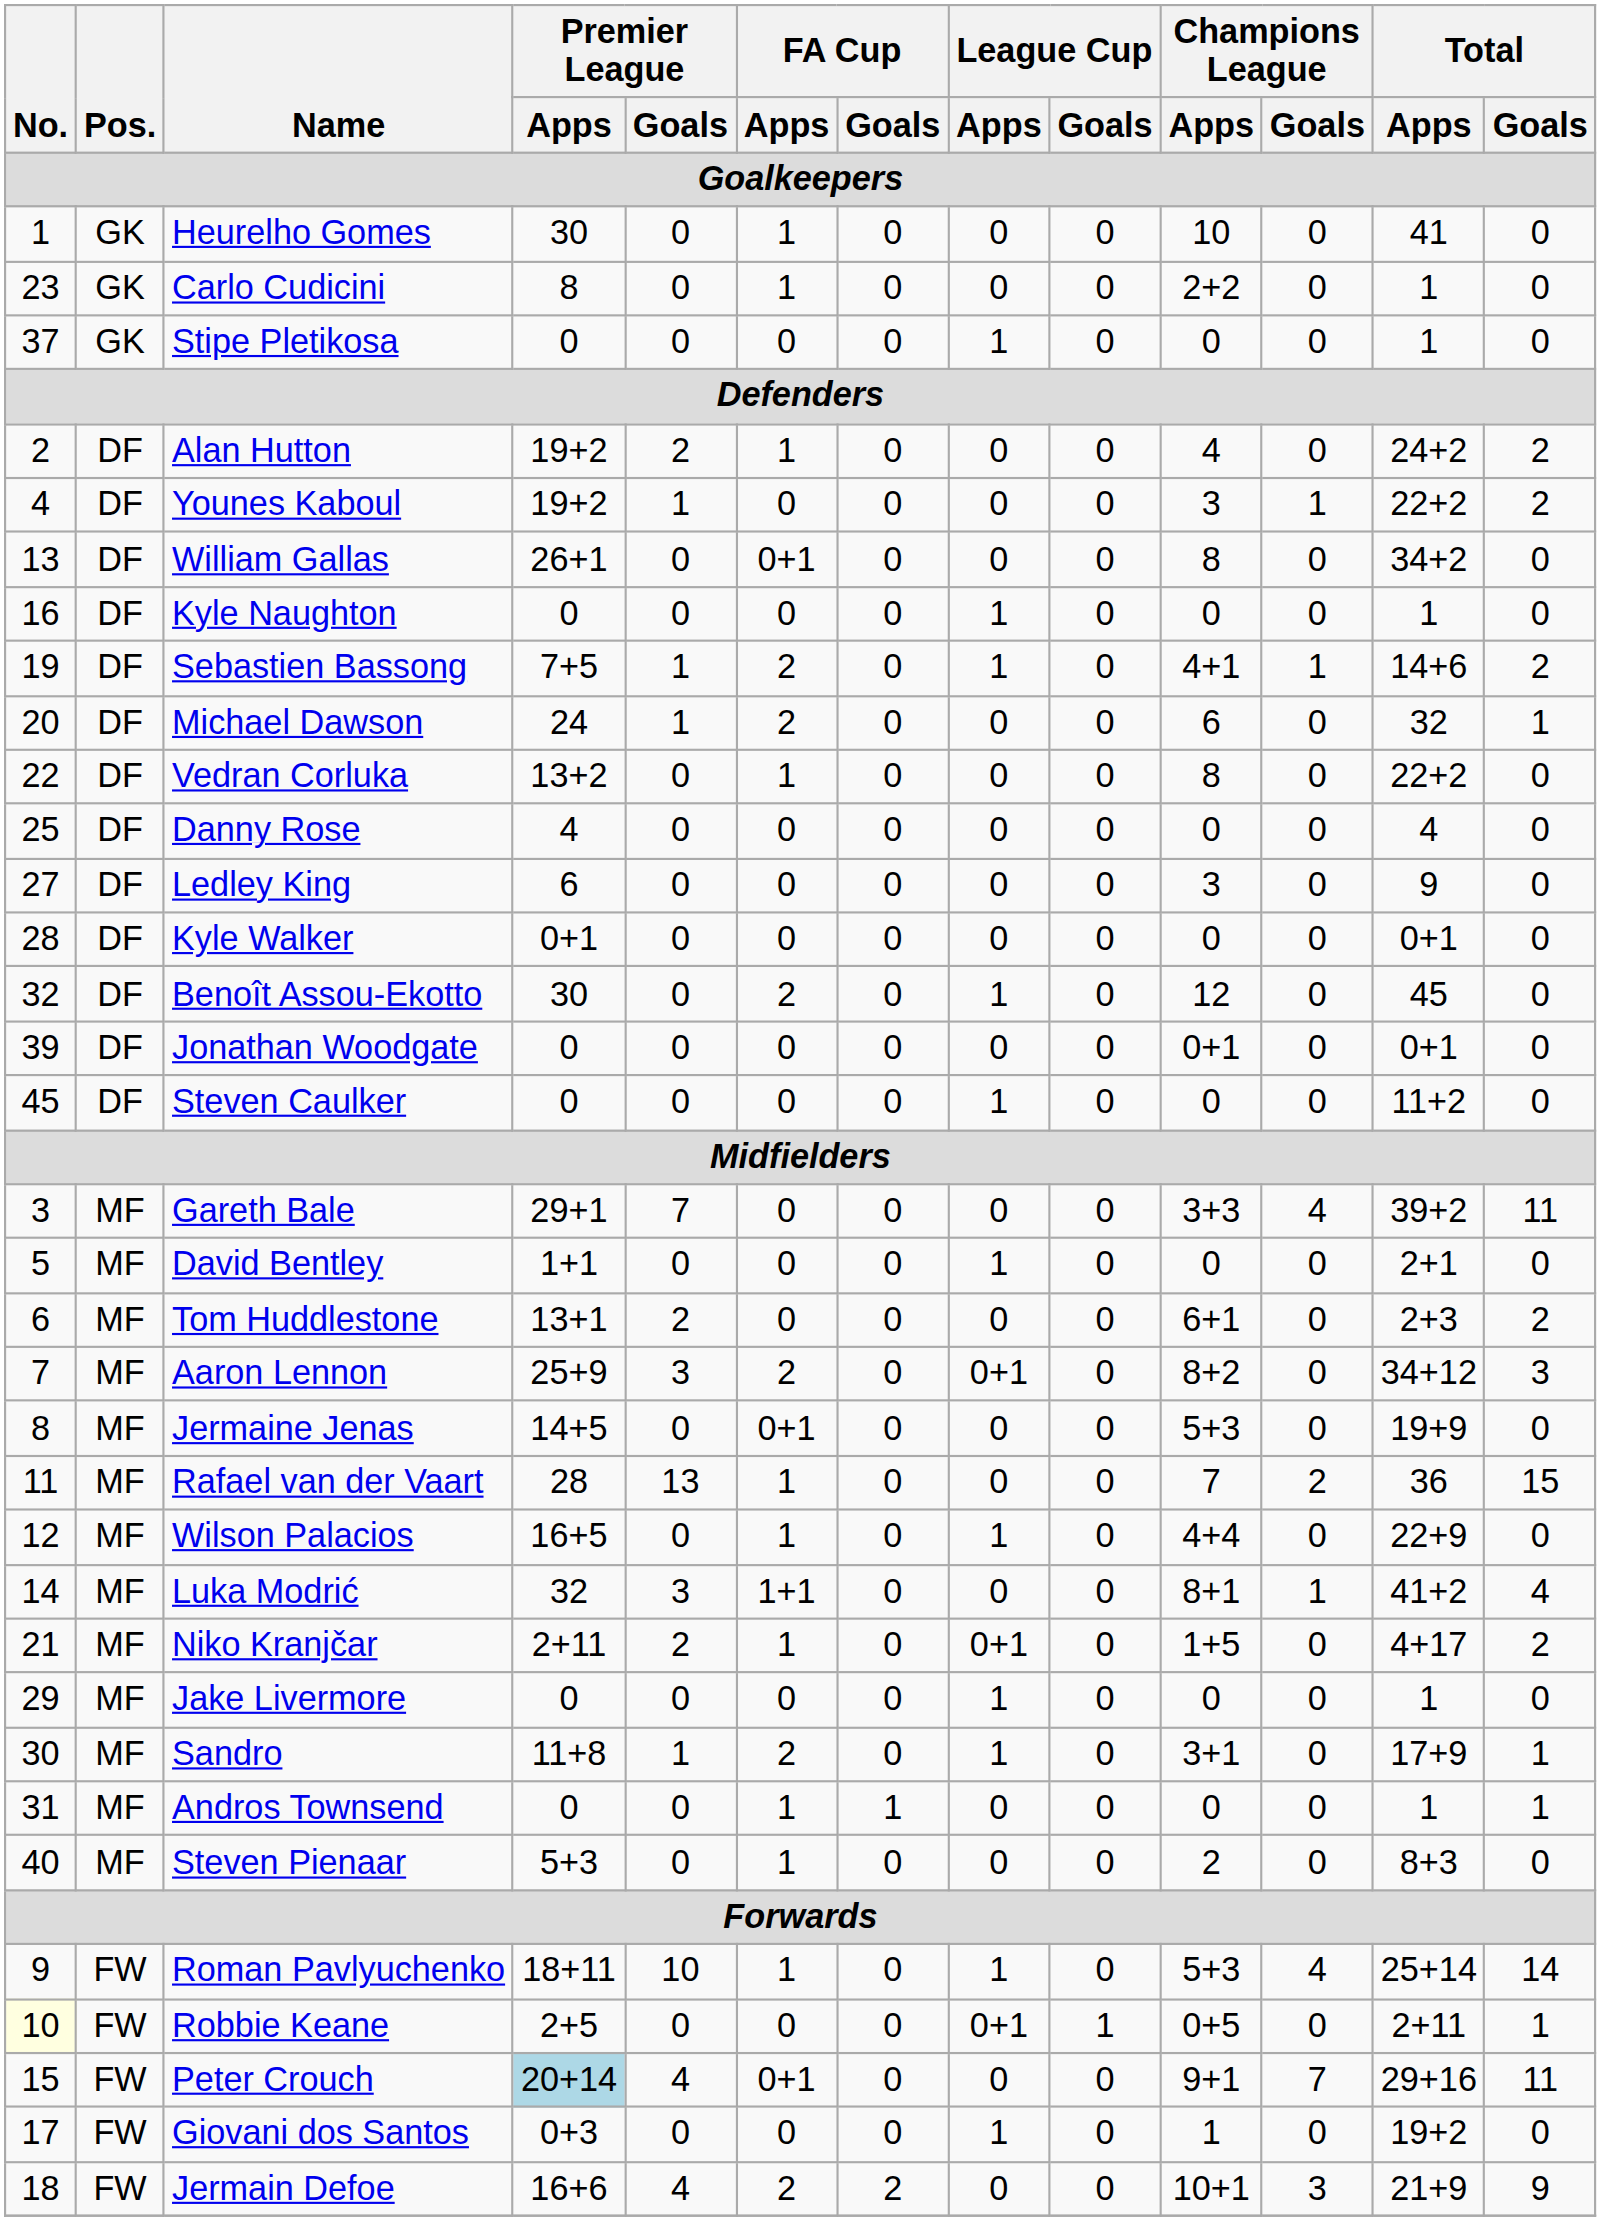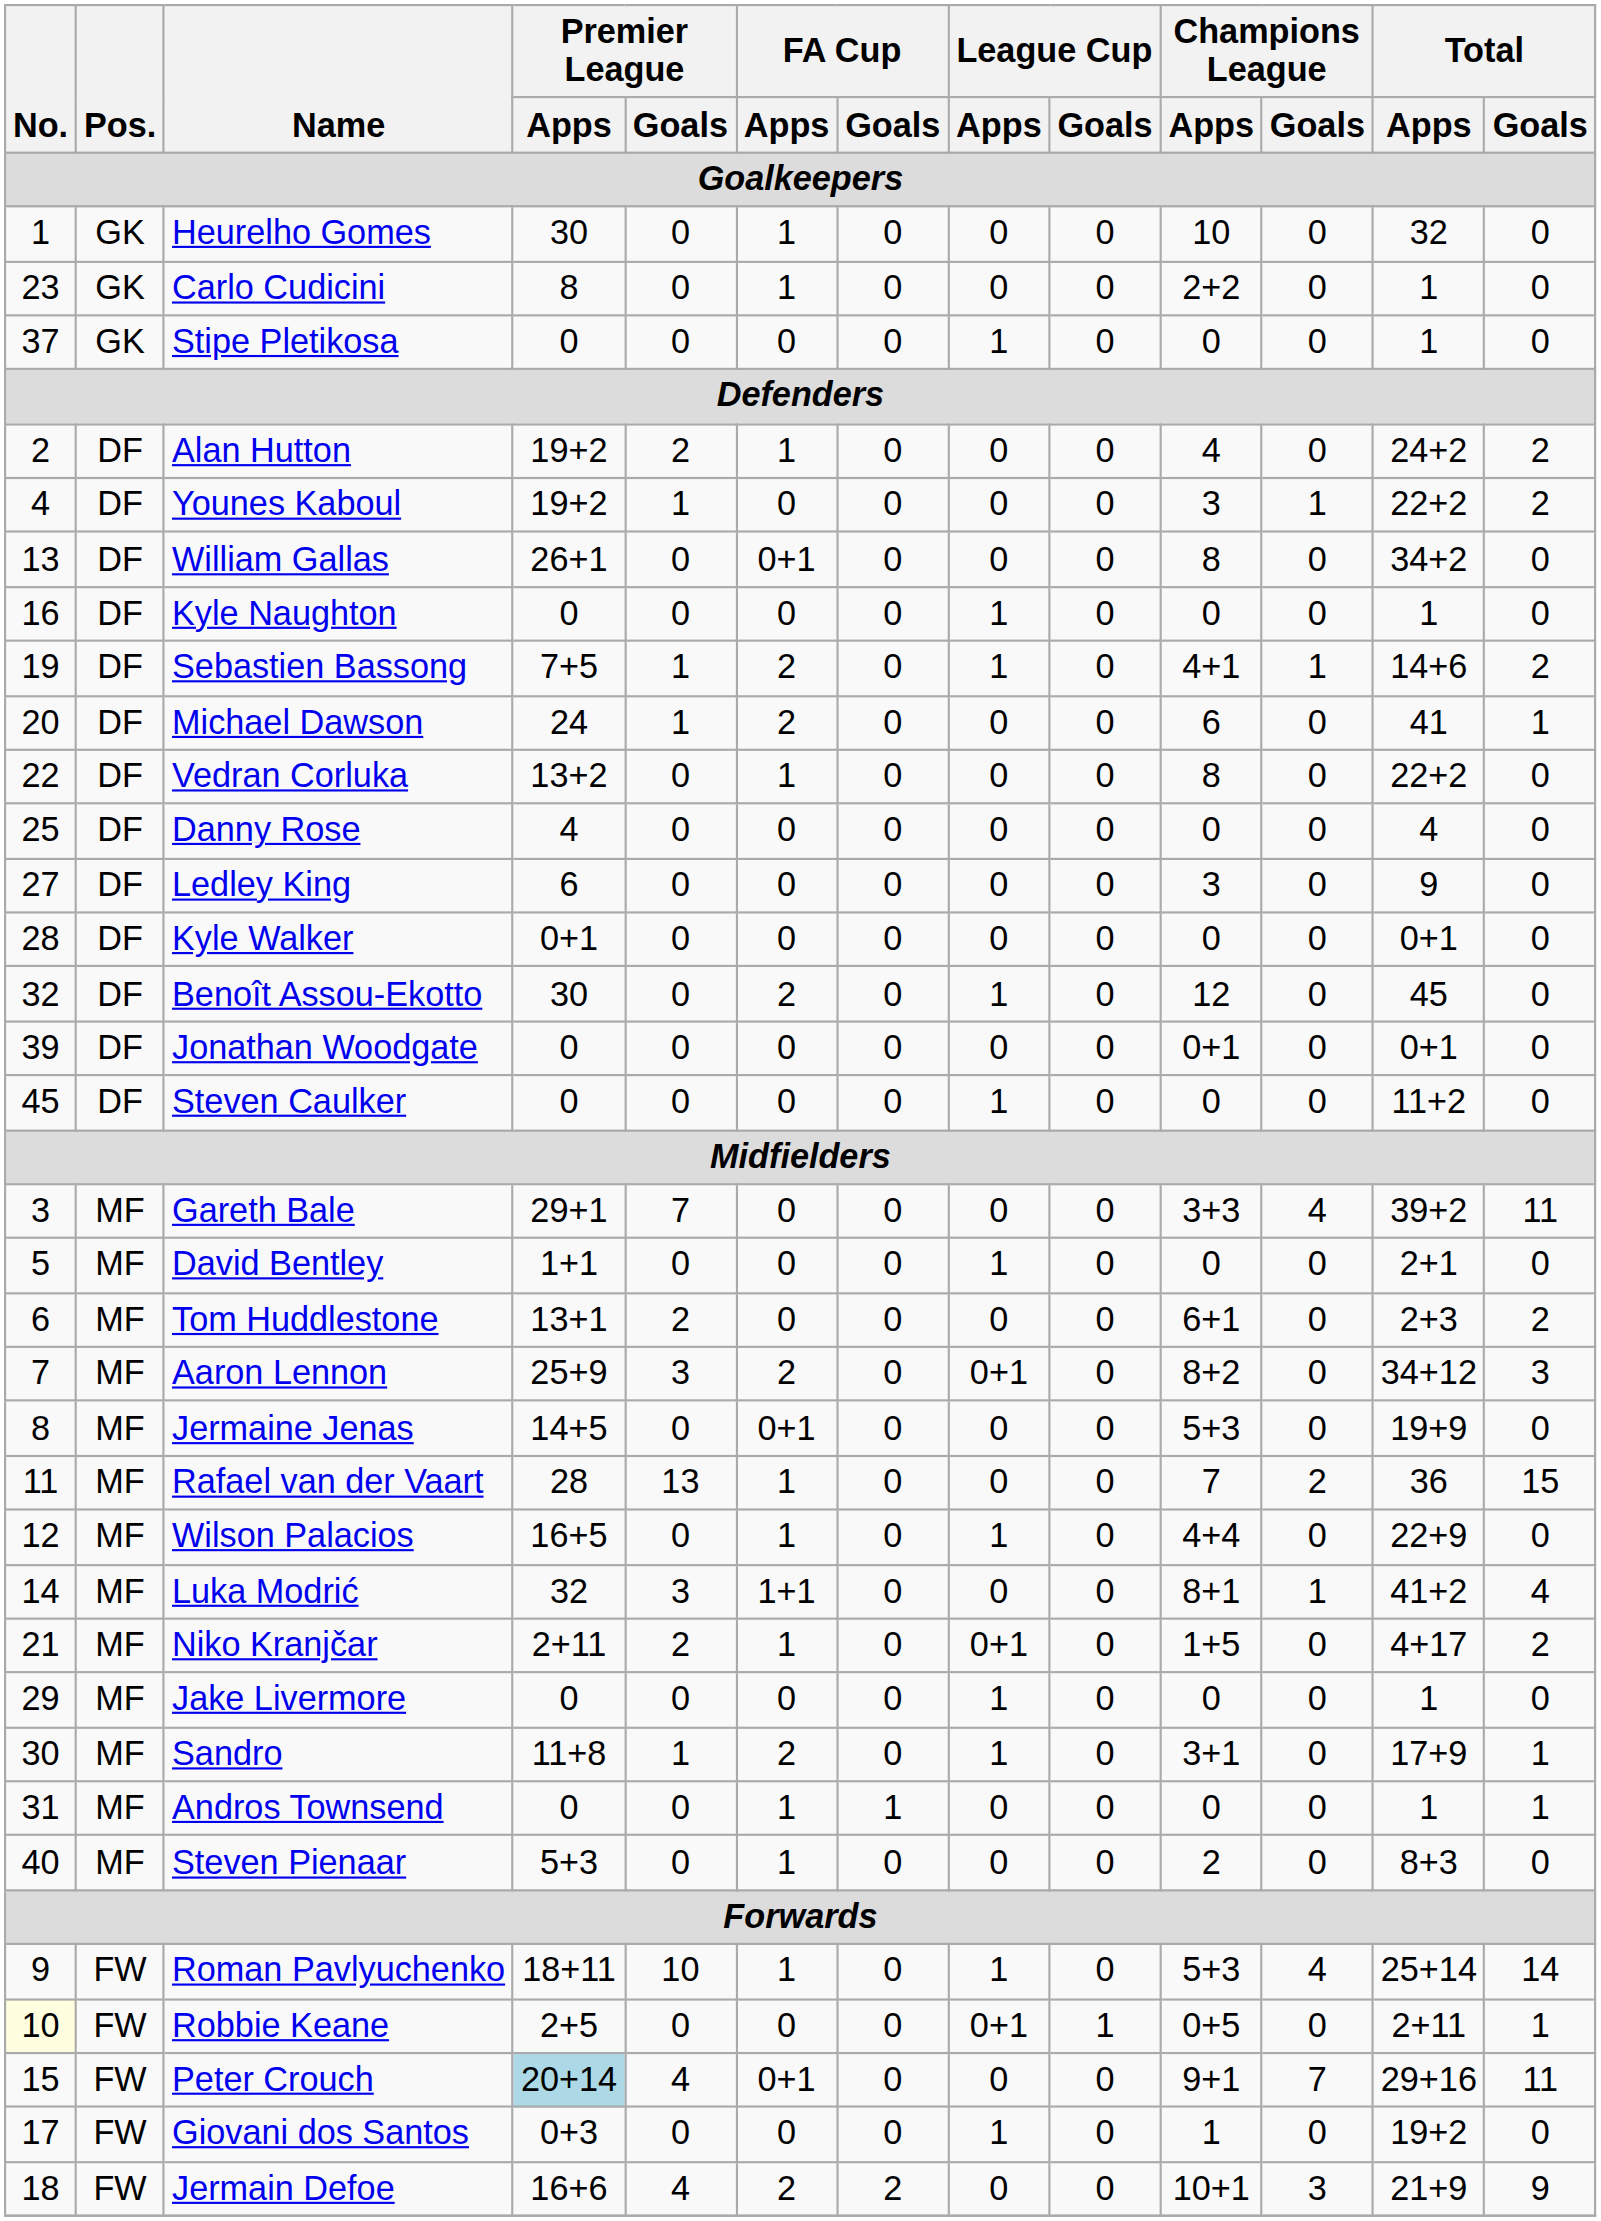 <table class="wikitable" style="text-align:center">
 <tr>
 <th rowspan="2" style="vertical-align:bottom;">No.</th>
 <th rowspan="2" style="vertical-align:bottom;">Pos.</th>
 <th rowspan="2" style="vertical-align:bottom;">Name</th>
 <th colspan="2" style="width:85px;">Premier League</th>
 <th colspan="2" style="width:85px;">FA Cup</th>
 <th colspan="2" style="width:85px;">League Cup</th>
 <th colspan="2" style="width:85px;">Champions League</th>
 <th colspan="2" style="width:85px;">Total</th>
 </tr>
 <tr>
 <th>Apps</th>
 <th>Goals</th>
 <th>Apps</th>
 <th>Goals</th>
 <th>Apps</th>
 <th>Goals</th>
 <th>Apps</th>
 <th>Goals</th>
 <th>Apps</th>
 <th>Goals</th>
 </tr>
 <tr>
 <th colspan=14 style=background:#dcdcdc; text-align:center><em>Goalkeepers</em></th>
 </tr>
 <tr>
 <td>1</td>
 <td>GK</td>
 <td align="left"> <a href='#'>Heurelho Gomes</a></td>
 <td>30</td>
 <td>0</td>
 <td>1</td>
 <td>0</td>
 <td>0</td>
 <td>0</td>
 <td>10</td>
 <td>0</td>
-<td>41</td>
+<td>32</td>
 <td>0</td>
 </tr>
 <tr>
 <td>23</td>
 <td>GK</td>
 <td align="left"> <a href='#'>Carlo Cudicini</a></td>
 <td>8</td>
 <td>0</td>
 <td>1</td>
 <td>0</td>
 <td>0</td>
 <td>0</td>
 <td>2+2</td>
 <td>0</td>
 <td>1</td>
 <td>0</td>
 </tr>
 <tr>
 <td>37</td>
 <td>GK</td>
 <td align="left"> <a href='#'>Stipe Pletikosa</a></td>
 <td>0</td>
 <td>0</td>
 <td>0</td>
 <td>0</td>
 <td>1</td>
 <td>0</td>
 <td>0</td>
 <td>0</td>
 <td>1</td>
 <td>0</td>
 </tr>
 <tr>
 <th colspan=14 style=background:#dcdcdc; text-align:center><em>Defenders</em></th>
 </tr>
 <tr>
 <td>2</td>
 <td>DF</td>
 <td align="left"> <a href='#'>Alan Hutton</a></td>
 <td>19+2</td>
 <td>2</td>
 <td>1</td>
 <td>0</td>
 <td>0</td>
 <td>0</td>
 <td>4</td>
 <td>0</td>
 <td>24+2</td>
 <td>2</td>
 </tr>
 <tr>
 <td>4</td>
 <td>DF</td>
 <td align="left"> <a href='#'>Younes Kaboul</a></td>
 <td>19+2</td>
 <td>1</td>
 <td>0</td>
 <td>0</td>
 <td>0</td>
 <td>0</td>
 <td>3</td>
 <td>1</td>
 <td>22+2</td>
 <td>2</td>
 </tr>
 <tr>
 <td>13</td>
 <td>DF</td>
 <td align="left"> <a href='#'>William Gallas</a></td>
 <td>26+1</td>
 <td>0</td>
 <td>0+1</td>
 <td>0</td>
 <td>0</td>
 <td>0</td>
 <td>8</td>
 <td>0</td>
 <td>34+2</td>
 <td>0</td>
 </tr>
 <tr>
 <td>16</td>
 <td>DF</td>
 <td align="left"> <a href='#'>Kyle Naughton</a></td>
 <td>0</td>
 <td>0</td>
 <td>0</td>
 <td>0</td>
 <td>1</td>
 <td>0</td>
 <td>0</td>
 <td>0</td>
 <td>1</td>
 <td>0</td>
 </tr>
 <tr>
 <td>19</td>
 <td>DF</td>
 <td align="left"> <a href='#'>Sebastien Bassong</a></td>
 <td>7+5</td>
 <td>1</td>
 <td>2</td>
 <td>0</td>
 <td>1</td>
 <td>0</td>
 <td>4+1</td>
 <td>1</td>
 <td>14+6</td>
 <td>2</td>
 </tr>
 <tr>
 <td>20</td>
 <td>DF</td>
 <td align="left"> <a href='#'>Michael Dawson</a></td>
 <td>24</td>
 <td>1</td>
 <td>2</td>
 <td>0</td>
 <td>0</td>
 <td>0</td>
 <td>6</td>
 <td>0</td>
-<td>32</td>
+<td>41</td>
 <td>1</td>
 </tr>
 <tr>
 <td>22</td>
 <td>DF</td>
 <td align="left"> <a href='#'>Vedran Corluka</a></td>
 <td>13+2</td>
 <td>0</td>
 <td>1</td>
 <td>0</td>
 <td>0</td>
 <td>0</td>
 <td>8</td>
 <td>0</td>
 <td>22+2</td>
 <td>0</td>
 </tr>
 <tr>
 <td>25</td>
 <td>DF</td>
 <td align="left"> <a href='#'>Danny Rose</a></td>
 <td>4</td>
 <td>0</td>
 <td>0</td>
 <td>0</td>
 <td>0</td>
 <td>0</td>
 <td>0</td>
 <td>0</td>
 <td>4</td>
 <td>0</td>
 </tr>
 <tr>
 <td>27</td>
 <td>DF</td>
 <td align="left"> <a href='#'>Ledley King</a></td>
 <td>6</td>
 <td>0</td>
 <td>0</td>
 <td>0</td>
 <td>0</td>
 <td>0</td>
 <td>3</td>
 <td>0</td>
 <td>9</td>
 <td>0</td>
 </tr>
 <tr>
 <td>28</td>
 <td>DF</td>
 <td align="left"> <a href='#'>Kyle Walker</a></td>
 <td>0+1</td>
 <td>0</td>
 <td>0</td>
 <td>0</td>
 <td>0</td>
 <td>0</td>
 <td>0</td>
 <td>0</td>
 <td>0+1</td>
 <td>0</td>
 </tr>
 <tr>
 <td>32</td>
 <td>DF</td>
 <td align="left"> <a href='#'>Benoît Assou-Ekotto</a></td>
 <td>30</td>
 <td>0</td>
 <td>2</td>
 <td>0</td>
 <td>1</td>
 <td>0</td>
 <td>12</td>
 <td>0</td>
 <td>45</td>
 <td>0</td>
 </tr>
 <tr>
 <td>39</td>
 <td>DF</td>
 <td align="left"> <a href='#'>Jonathan Woodgate</a></td>
 <td>0</td>
 <td>0</td>
 <td>0</td>
 <td>0</td>
 <td>0</td>
 <td>0</td>
 <td>0+1</td>
 <td>0</td>
 <td>0+1</td>
 <td>0</td>
 </tr>
 <tr>
 <td>45</td>
 <td>DF</td>
 <td align="left"> <a href='#'>Steven Caulker</a></td>
 <td>0</td>
 <td>0</td>
 <td>0</td>
 <td>0</td>
 <td>1</td>
 <td>0</td>
 <td>0</td>
 <td>0</td>
 <td>11+2</td>
 <td>0</td>
 </tr>
 <tr>
 <th colspan=14 style=background:#dcdcdc; text-align:center><em>Midfielders</em></th>
 </tr>
 <tr>
 <td>3</td>
 <td>MF</td>
 <td align="left"> <a href='#'>Gareth Bale</a></td>
 <td>29+1</td>
 <td>7</td>
 <td>0</td>
 <td>0</td>
 <td>0</td>
 <td>0</td>
 <td>3+3</td>
 <td>4</td>
 <td>39+2</td>
 <td>11</td>
 </tr>
 <tr>
 <td>5</td>
 <td>MF</td>
 <td align="left"> <a href='#'>David Bentley</a></td>
 <td>1+1</td>
 <td>0</td>
 <td>0</td>
 <td>0</td>
 <td>1</td>
 <td>0</td>
 <td>0</td>
 <td>0</td>
 <td>2+1</td>
 <td>0</td>
 </tr>
 <tr>
 <td>6</td>
 <td>MF</td>
 <td align="left"> <a href='#'>Tom Huddlestone</a></td>
 <td>13+1</td>
 <td>2</td>
 <td>0</td>
 <td>0</td>
 <td>0</td>
 <td>0</td>
 <td>6+1</td>
 <td>0</td>
 <td>2+3</td>
 <td>2</td>
 </tr>
 <tr>
 <td>7</td>
 <td>MF</td>
 <td align="left"> <a href='#'>Aaron Lennon</a></td>
 <td>25+9</td>
 <td>3</td>
 <td>2</td>
 <td>0</td>
 <td>0+1</td>
 <td>0</td>
 <td>8+2</td>
 <td>0</td>
 <td>34+12</td>
 <td>3</td>
 </tr>
 <tr>
 <td>8</td>
 <td>MF</td>
 <td align="left"> <a href='#'>Jermaine Jenas</a></td>
 <td>14+5</td>
 <td>0</td>
 <td>0+1</td>
 <td>0</td>
 <td>0</td>
 <td>0</td>
 <td>5+3</td>
 <td>0</td>
 <td>19+9</td>
 <td>0</td>
 </tr>
 <tr>
 <td>11</td>
 <td>MF</td>
 <td align="left"> <a href='#'>Rafael van der Vaart</a></td>
 <td>28</td>
 <td>13</td>
 <td>1</td>
 <td>0</td>
 <td>0</td>
 <td>0</td>
 <td>7</td>
 <td>2</td>
 <td>36</td>
 <td>15</td>
 </tr>
 <tr>
 <td>12</td>
 <td>MF</td>
 <td align="left"> <a href='#'>Wilson Palacios</a></td>
 <td>16+5</td>
 <td>0</td>
 <td>1</td>
 <td>0</td>
 <td>1</td>
 <td>0</td>
 <td>4+4</td>
 <td>0</td>
 <td>22+9</td>
 <td>0</td>
 </tr>
 <tr>
 <td>14</td>
 <td>MF</td>
 <td align="left"> <a href='#'>Luka Modrić</a></td>
 <td>32</td>
 <td>3</td>
 <td>1+1</td>
 <td>0</td>
 <td>0</td>
 <td>0</td>
 <td>8+1</td>
 <td>1</td>
 <td>41+2</td>
 <td>4</td>
 </tr>
 <tr>
 <td>21</td>
 <td>MF</td>
 <td align="left"> <a href='#'>Niko Kranjčar</a></td>
 <td>2+11</td>
 <td>2</td>
 <td>1</td>
 <td>0</td>
 <td>0+1</td>
 <td>0</td>
 <td>1+5</td>
 <td>0</td>
 <td>4+17</td>
 <td>2</td>
 </tr>
 <tr>
 <td>29</td>
 <td>MF</td>
 <td align="left"> <a href='#'>Jake Livermore</a></td>
 <td>0</td>
 <td>0</td>
 <td>0</td>
 <td>0</td>
 <td>1</td>
 <td>0</td>
 <td>0</td>
 <td>0</td>
 <td>1</td>
 <td>0</td>
 </tr>
 <tr>
 <td>30</td>
 <td>MF</td>
 <td align="left"> <a href='#'>Sandro</a></td>
 <td>11+8</td>
 <td>1</td>
 <td>2</td>
 <td>0</td>
 <td>1</td>
 <td>0</td>
 <td>3+1</td>
 <td>0</td>
 <td>17+9</td>
 <td>1</td>
 </tr>
 <tr>
 <td>31</td>
 <td>MF</td>
 <td align="left"> <a href='#'>Andros Townsend</a></td>
 <td>0</td>
 <td>0</td>
 <td>1</td>
 <td>1</td>
 <td>0</td>
 <td>0</td>
 <td>0</td>
 <td>0</td>
 <td>1</td>
 <td>1</td>
 </tr>
 <tr>
 <td>40</td>
 <td>MF</td>
 <td align="left"> <a href='#'>Steven Pienaar</a></td>
 <td>5+3</td>
 <td>0</td>
 <td>1</td>
 <td>0</td>
 <td>0</td>
 <td>0</td>
 <td>2</td>
 <td>0</td>
 <td>8+3</td>
 <td>0</td>
 </tr>
 <tr>
 <th colspan=14 style=background:#dcdcdc; text-align:center><em>Forwards</em></th>
 </tr>
 <tr>
 <td>9</td>
 <td>FW</td>
 <td align="left"> <a href='#'>Roman Pavlyuchenko</a></td>
 <td>18+11</td>
 <td>10</td>
 <td>1</td>
 <td>0</td>
 <td>1</td>
 <td>0</td>
 <td>5+3</td>
 <td>4</td>
 <td>25+14</td>
 <td>14</td>
 </tr>
 <tr>
 <td style="background: lightyellow;">10</td>
 <td>FW</td>
 <td align="left"> <a href='#'>Robbie Keane</a></td>
 <td>2+5</td>
 <td>0</td>
 <td>0</td>
 <td>0</td>
 <td>0+1</td>
 <td>1</td>
 <td>0+5</td>
 <td>0</td>
 <td>2+11</td>
 <td>1</td>
 </tr>
 <tr>
 <td>15</td>
 <td>FW</td>
 <td align="left"> <a href='#'>Peter Crouch</a></td>
 <td style="background: lightblue;">20+14</td>
 <td>4</td>
 <td>0+1</td>
 <td>0</td>
 <td>0</td>
 <td>0</td>
 <td>9+1</td>
 <td>7</td>
 <td>29+16</td>
 <td>11</td>
 </tr>
 <tr>
 <td>17</td>
 <td>FW</td>
 <td align="left"> <a href='#'>Giovani dos Santos</a></td>
 <td>0+3</td>
 <td>0</td>
 <td>0</td>
 <td>0</td>
 <td>1</td>
 <td>0</td>
 <td>1</td>
 <td>0</td>
 <td>19+2</td>
 <td>0</td>
 </tr>
 <tr>
 <td>18</td>
 <td>FW</td>
 <td align="left"> <a href='#'>Jermain Defoe</a></td>
 <td>16+6</td>
 <td>4</td>
 <td>2</td>
 <td>2</td>
 <td>0</td>
 <td>0</td>
 <td>10+1</td>
 <td>3</td>
 <td>21+9</td>
 <td>9</td>
 </tr>
 <tr>
 </tr>
 </table>
